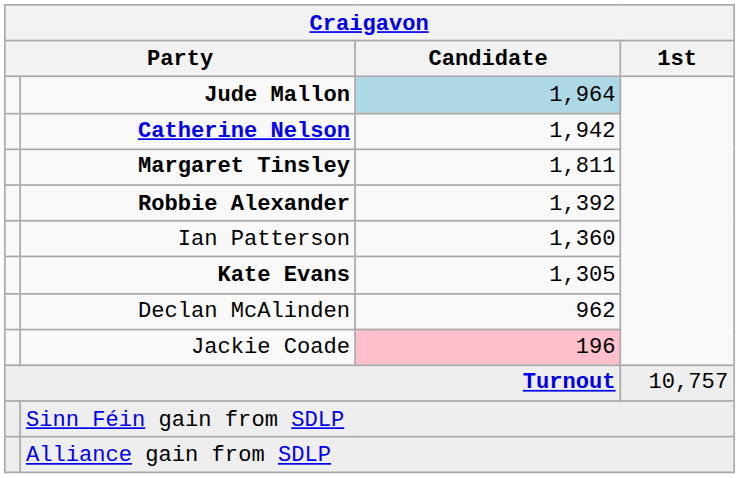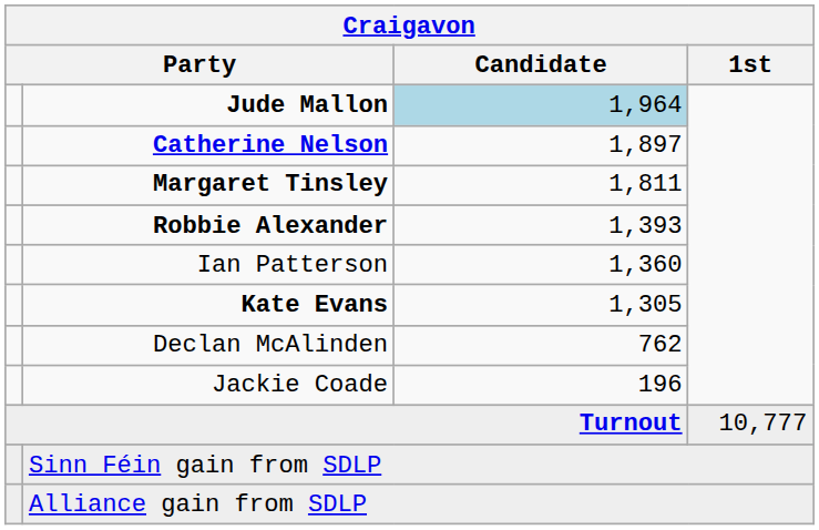 <table class="wikitable">
 <tr>
 <th colspan="4" align="center"><a href='#'>Craigavon</a></th>
 </tr>
 <tr>
 <th colspan="2" align="center" width=200>Party</th>
 <th width=150>Candidate</th>
 <th width=60>1st </th>
 </tr>
 <tr>
 <td></td>
 <td align="right"><strong>Jude Mallon</strong></td>
 <td align="right" style="background: lightblue;">1,964</td>
 </tr>
 <tr>
 <td></td>
 <td align="right"><strong><a href='#'>Catherine Nelson</a></strong></td>
-<td align="right">1,942</td>
+<td align="right">1,897</td>
 </tr>
 <tr>
 <td></td>
 <td align="right"><strong>Margaret Tinsley</strong></td>
 <td align="right">1,811</td>
 </tr>
 <tr>
 <td></td>
 <td align="right"><strong>Robbie Alexander</strong></td>
-<td align="right">1,392</td>
+<td align="right">1,393</td>
 </tr>
 <tr>
 <td></td>
 <td align="right">Ian Patterson</td>
 <td align="right">1,360</td>
 </tr>
 <tr>
 <td></td>
 <td align="right"><strong>Kate Evans</strong></td>
 <td align="right">1,305</td>
 </tr>
 <tr>
 <td></td>
 <td align="right">Declan McAlinden</td>
-<td align="right">962</td>
+<td align="right">762</td>
 </tr>
 <tr>
 <td></td>
 <td align="right">Jackie Coade</td>
-<td align="right" style="background: pink;">196</td>
+<td align="right">196</td>
 </tr>
 <tr bgcolor="EEEEEE">
 <td colspan=3 align="right"><strong><a href='#'>Turnout</a></strong></td>
-<td align="right">10,757</td>
+<td align="right">10,777</td>
 </tr>
 <tr bgcolor="EEEEEE">
 <td bgcolor=></td>
 <td colspan=4 bgcolor="EEEEEE"><a href='#'>Sinn Féin</a> gain from <a href='#'>SDLP</a></td>
 </tr>
 <tr bgcolor="EEEEEE">
 <td bgcolor=></td>
 <td colspan=4 bgcolor="EEEEEE"><a href='#'>Alliance</a> gain from <a href='#'>SDLP</a></td>
 </tr>
 </table>
